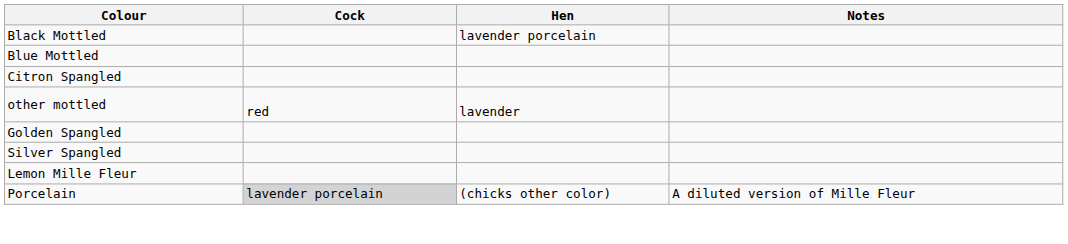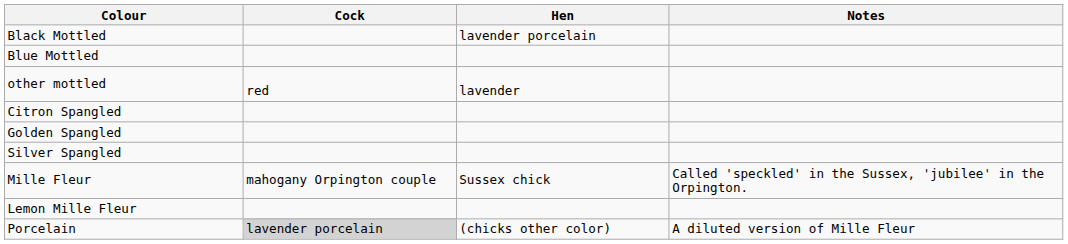 <table class="wikitable">
 <tr>
 <th style="width: 180pt;">Colour</th>
 <th style="width: 160pt;">Cock</th>
 <th style="width: 160pt;">Hen</th>
 <th style="width: 300pt;">Notes</th>
 </tr>
 <tr>
 <td>Black Mottled</td>
 <td></td>
 <td> lavender porcelain</td>
 </tr>
 <tr>
 <td>Blue Mottled</td>
 <td></td>
 <td></td>
 <td></td>
 </tr>
 <tr>
+<td>other mottled</td>
+<td> <br>red</td>
+<td> <br> lavender</td>
+<td></td>
+</tr>
+<tr>
 <td>Citron Spangled</td>
 <td></td>
 <td></td>
-<td></td>
-</tr>
-<tr>
-<td>other mottled</td>
-<td> <br>red</td>
-<td> <br> lavender</td>
 <td></td>
 </tr>
 <tr>
 <td>Golden Spangled</td>
 <td></td>
 <td></td>
 <td></td>
 </tr>
 <tr>
 <td>Silver Spangled</td>
 <td></td>
 <td></td>
 <td></td>
 </tr>
 <tr>
+<td>Mille Fleur</td>
+<td> mahogany Orpington couple</td>
+<td> Sussex chick</td>
+<td>Called 'speckled' in the Sussex, 'jubilee' in the Orpington.</td>
+</tr>
+<tr>
 <td>Lemon Mille Fleur</td>
 <td></td>
 <td></td>
 <td></td>
 </tr>
 <tr>
 <td>Porcelain</td>
 <td style="background: lightgrey;"> lavender porcelain</td>
 <td> (chicks other color)</td>
 <td>A diluted version of Mille Fleur</td>
 </tr>
 </table>
